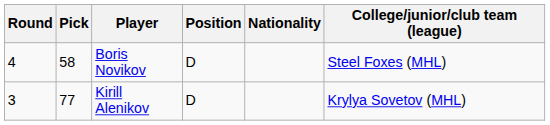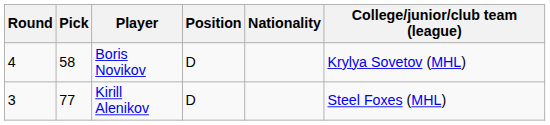 <table class="wikitable">
 <tr>
 <th>Round</th>
 <th>Pick</th>
 <th>Player</th>
 <th>Position</th>
 <th>Nationality</th>
 <th>College/junior/club team (league)</th>
 </tr>
 <tr>
 <td>4</td>
 <td>58</td>
 <td><a href='#'>Boris Novikov</a></td>
 <td>D</td>
 <td></td>
-<td><a href='#'>Steel Foxes</a> (<a href='#'>MHL</a>)</td>
+<td><a href='#'>Krylya Sovetov</a> (<a href='#'>MHL</a>)</td>
 </tr>
 <tr>
 <td>3</td>
 <td>77</td>
 <td><a href='#'>Kirill Alenikov</a></td>
 <td>D</td>
 <td></td>
-<td><a href='#'>Krylya Sovetov</a> (<a href='#'>MHL</a>)</td>
+<td><a href='#'>Steel Foxes</a> (<a href='#'>MHL</a>)</td>
 </tr>
 </table>
